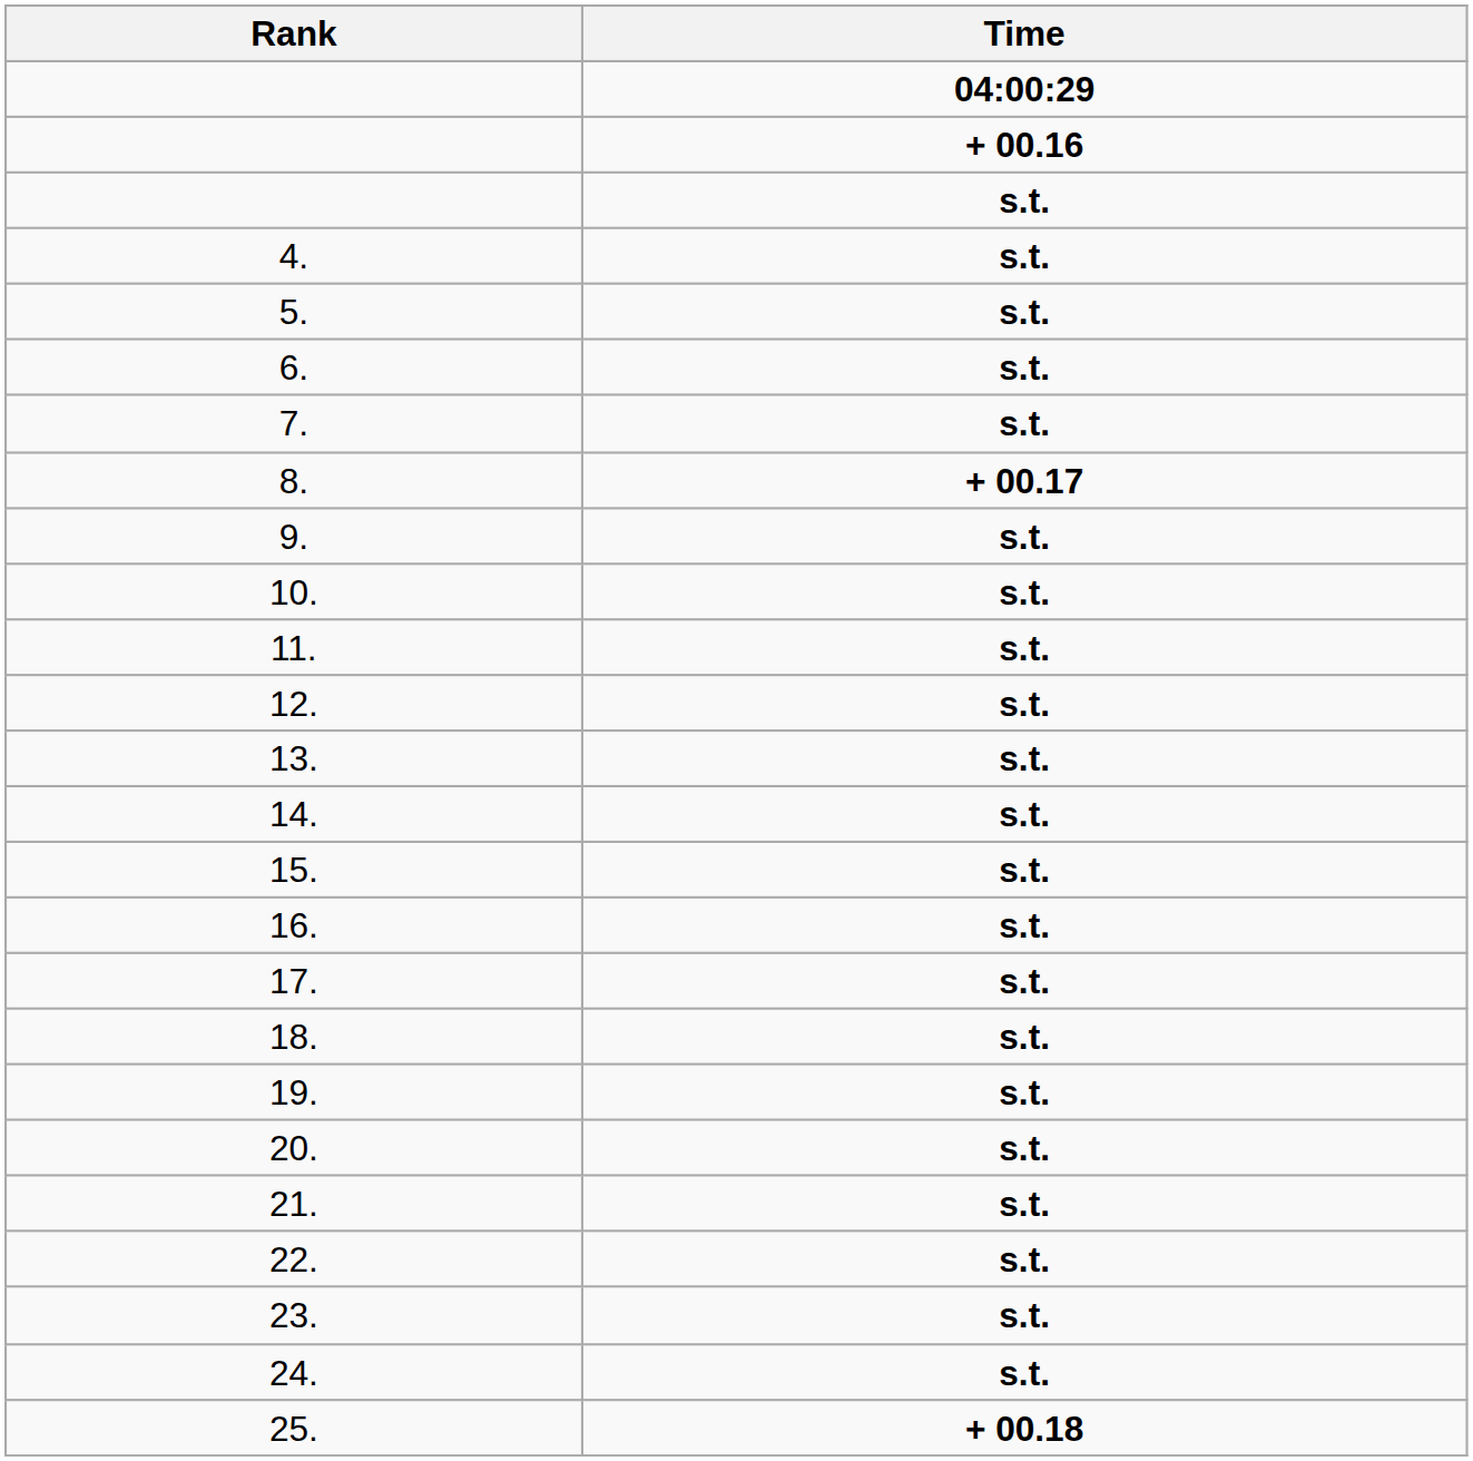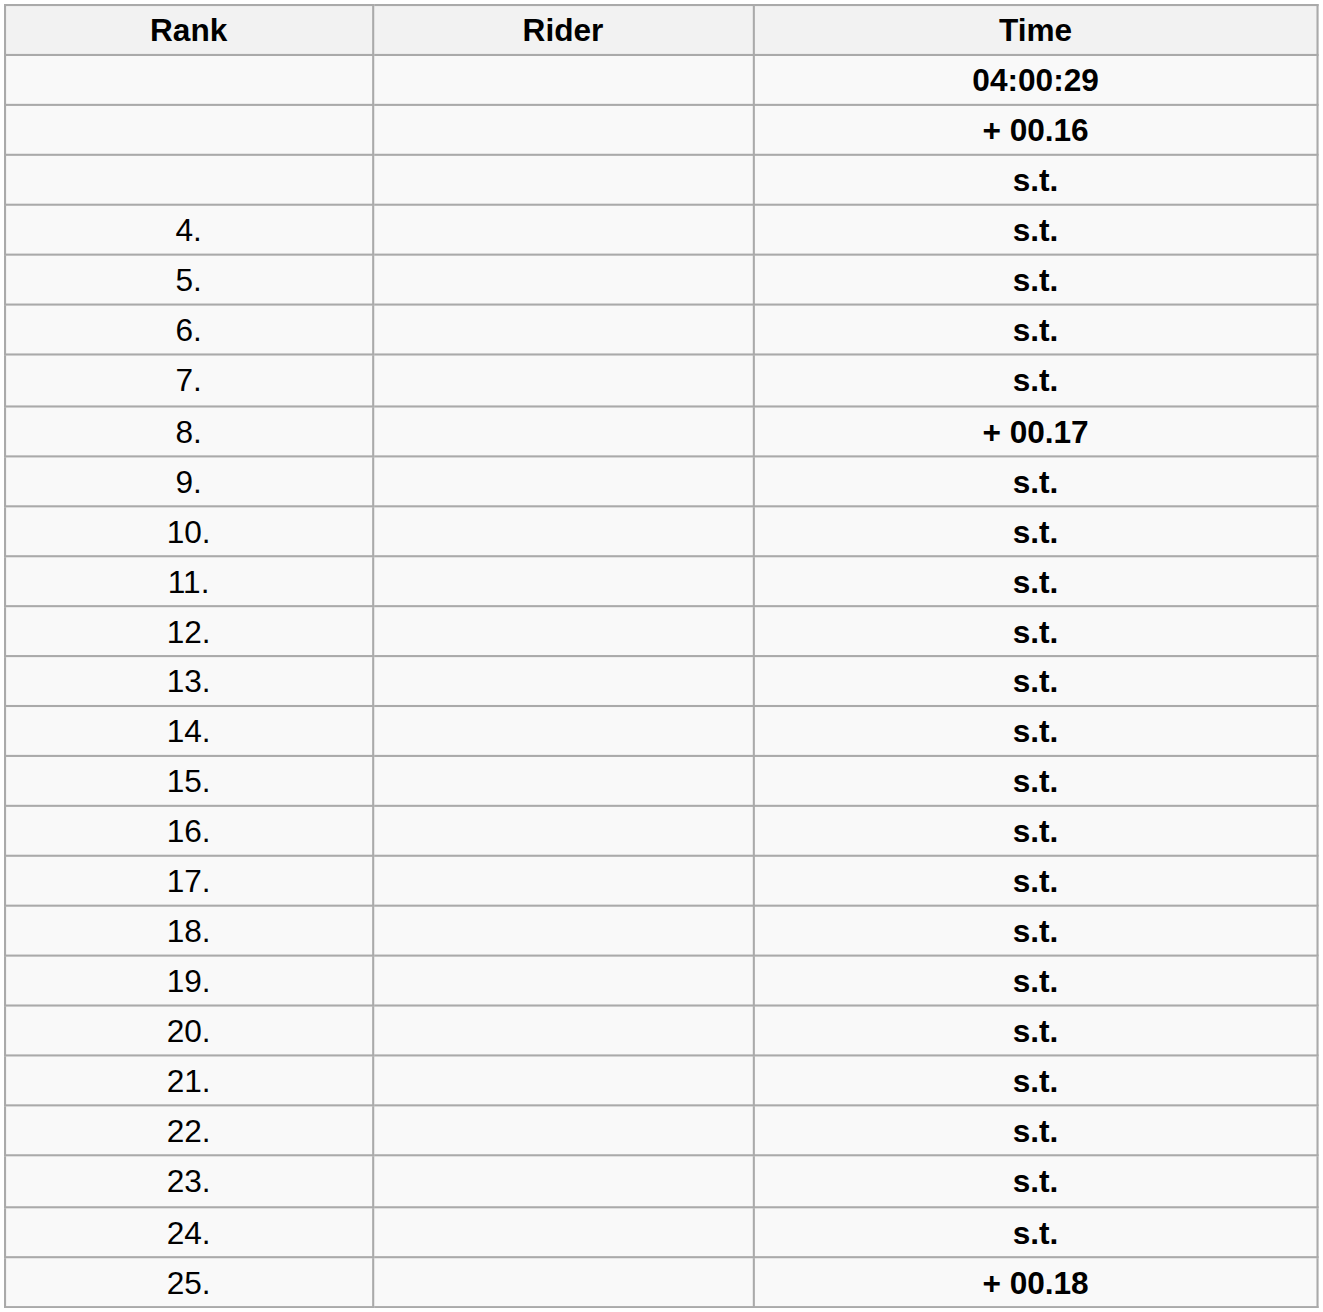 <table class=wikitable style="font-size:95%" width="50%">
 <tr>
 <th>Rank</th>
+<th>Rider</th>
 <th>Time</th>
 </tr>
 <tr>
 <td align="center"></td>
+<td></td>
 <td align="center"><strong>04:00:29</strong></td>
 </tr>
 <tr>
 <td align="center"></td>
+<td></td>
 <td align="center"><strong>+ 00.16</strong></td>
 </tr>
 <tr>
 <td align="center"></td>
+<td></td>
 <td align="center"><strong>s.t.</strong></td>
 </tr>
 <tr>
 <td align="center">4.</td>
+<td></td>
 <td align="center"><strong>s.t.</strong></td>
 </tr>
 <tr>
 <td align="center">5.</td>
+<td></td>
 <td align="center"><strong>s.t.</strong></td>
 </tr>
 <tr>
 <td align="center">6.</td>
+<td></td>
 <td align="center"><strong>s.t.</strong></td>
 </tr>
 <tr>
 <td align="center">7.</td>
+<td></td>
 <td align="center"><strong>s.t.</strong></td>
 </tr>
 <tr>
 <td align="center">8.</td>
+<td></td>
 <td align="center"><strong>+ 00.17</strong></td>
 </tr>
 <tr>
 <td align="center">9.</td>
+<td></td>
 <td align="center"><strong>s.t.</strong></td>
 </tr>
 <tr>
 <td align="center">10.</td>
+<td></td>
 <td align="center"><strong>s.t.</strong></td>
 </tr>
 <tr>
 <td align="center">11.</td>
+<td></td>
 <td align="center"><strong>s.t.</strong></td>
 </tr>
 <tr>
 <td align="center">12.</td>
+<td></td>
 <td align="center"><strong>s.t.</strong></td>
 </tr>
 <tr>
 <td align="center">13.</td>
+<td></td>
 <td align="center"><strong>s.t.</strong></td>
 </tr>
 <tr>
 <td align="center">14.</td>
+<td></td>
 <td align="center"><strong>s.t.</strong></td>
 </tr>
 <tr>
 <td align="center">15.</td>
+<td></td>
 <td align="center"><strong>s.t.</strong></td>
 </tr>
 <tr>
 <td align="center">16.</td>
+<td></td>
 <td align="center"><strong>s.t.</strong></td>
 </tr>
 <tr>
 <td align="center">17.</td>
+<td></td>
 <td align="center"><strong>s.t.</strong></td>
 </tr>
 <tr>
 <td align="center">18.</td>
+<td></td>
 <td align="center"><strong>s.t.</strong></td>
 </tr>
 <tr>
 <td align="center">19.</td>
+<td></td>
 <td align="center"><strong>s.t.</strong></td>
 </tr>
 <tr>
 <td align="center">20.</td>
+<td></td>
 <td align="center"><strong>s.t.</strong></td>
 </tr>
 <tr>
 <td align="center">21.</td>
+<td></td>
 <td align="center"><strong>s.t.</strong></td>
 </tr>
 <tr>
 <td align="center">22.</td>
+<td></td>
 <td align="center"><strong>s.t.</strong></td>
 </tr>
 <tr>
 <td align="center">23.</td>
+<td></td>
 <td align="center"><strong>s.t.</strong></td>
 </tr>
 <tr>
 <td align="center">24.</td>
+<td></td>
 <td align="center"><strong>s.t.</strong></td>
 </tr>
 <tr>
 <td align="center">25.</td>
+<td></td>
 <td align="center"><strong>+ 00.18</strong></td>
 </tr>
 </table>
